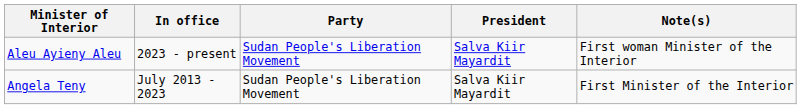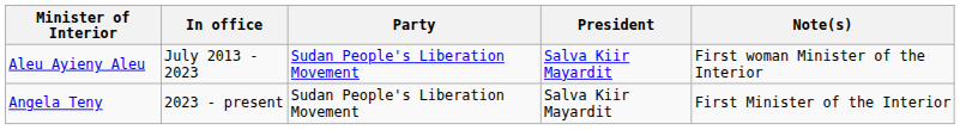 <table class="wikitable">
 <tr>
 <th>Minister of Interior</th>
 <th>In office</th>
 <th>Party</th>
 <th>President</th>
 <th>Note(s)</th>
 </tr>
 <tr>
 <td><a href='#'>Aleu Ayieny Aleu</a></td>
-<td>2023 - present</td>
+<td>July 2013 - 2023</td>
 <td><a href='#'>Sudan People's Liberation Movement</a></td>
 <td><a href='#'>Salva Kiir Mayardit</a></td>
 <td>First woman Minister of the Interior</td>
 </tr>
 <tr>
 <td><a href='#'>Angela Teny</a></td>
-<td>July 2013 - 2023</td>
+<td>2023 - present</td>
 <td>Sudan People's Liberation Movement</td>
 <td>Salva Kiir Mayardit</td>
 <td>First Minister of the Interior</td>
 </tr>
 </table>
